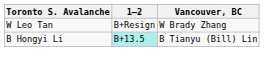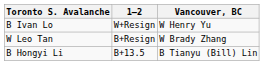 <table class="wikitable">
 <tr>
 <th>Toronto S. Avalanche</th>
 <th>1–2</th>
 <th>Vancouver, BC</th>
+</tr>
+<tr>
+<td>B Ivan Lo</td>
+<td>W+Resign</td>
+<td>W Henry Yu</td>
 </tr>
 <tr>
 <td>W Leo Tan</td>
 <td>B+Resign</td>
 <td>W Brady Zhang</td>
 </tr>
 <tr>
 <td>B Hongyi Li</td>
-<td style="background: paleturquoise;">B+13.5</td>
+<td>B+13.5</td>
 <td>B Tianyu (Bill) Lin</td>
 </tr>
 </table>
